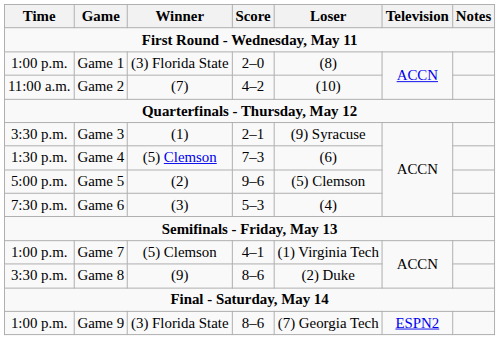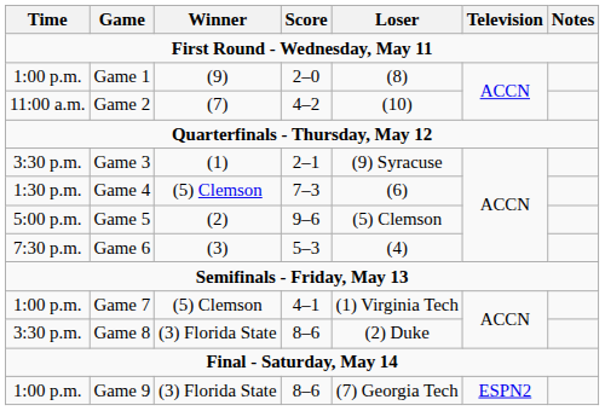 <table class="wikitable">
 <tr>
 <th>Time</th>
 <th>Game</th>
 <th>Winner</th>
 <th>Score</th>
 <th>Loser</th>
 <th>Television</th>
 <th>Notes</th>
 </tr>
 <tr align=center>
 <td colspan=7><strong>First Round - Wednesday, May 11</strong></td>
 </tr>
 <tr align=center>
 <td>1:00 p.m.</td>
 <td>Game 1</td>
-<td>(3) Florida State</td>
+<td>(9) </td>
 <td>2–0</td>
 <td>(8) </td>
 <td rowspan=2><a href='#'>ACCN</a></td>
 <td></td>
 </tr>
 <tr align=center>
 <td>11:00 a.m.</td>
 <td>Game 2</td>
 <td>(7) </td>
 <td>4–2</td>
 <td>(10) </td>
 <td></td>
 </tr>
 <tr align=center>
 <td colspan=7><strong>Quarterfinals - Thursday, May 12</strong></td>
 </tr>
 <tr align=center>
 <td>3:30 p.m.</td>
 <td>Game 3</td>
 <td>(1) </td>
 <td>2–1</td>
 <td>(9) Syracuse</td>
 <td rowspan=4>ACCN</td>
 <td></td>
 </tr>
 <tr align=center>
 <td>1:30 p.m.</td>
 <td>Game 4</td>
 <td>(5) <a href='#'>Clemson</a></td>
 <td>7–3</td>
 <td>(6) </td>
 <td></td>
 </tr>
 <tr align=center>
 <td>5:00 p.m.</td>
 <td>Game 5</td>
 <td>(2) </td>
 <td>9–6</td>
 <td>(5) Clemson</td>
 <td></td>
 </tr>
 <tr align=center>
 <td>7:30 p.m.</td>
 <td>Game 6</td>
 <td>(3) </td>
 <td>5–3</td>
 <td>(4) </td>
 <td></td>
 </tr>
 <tr align=center>
 <td colspan=7><strong>Semifinals - Friday, May 13</strong></td>
 </tr>
 <tr align=center>
 <td>1:00 p.m.</td>
 <td>Game 7</td>
 <td>(5) Clemson</td>
 <td>4–1</td>
 <td>(1) Virginia Tech</td>
 <td rowspan=2>ACCN</td>
 <td></td>
 </tr>
 <tr align=center>
 <td>3:30 p.m.</td>
 <td>Game 8</td>
-<td>(9) </td>
+<td>(3) Florida State</td>
 <td>8–6</td>
 <td>(2) Duke</td>
 <td></td>
 </tr>
 <tr align=center>
 <td colspan=7><strong>Final - Saturday, May 14</strong></td>
 </tr>
 <tr align=center>
 <td>1:00 p.m.</td>
 <td>Game 9</td>
 <td>(3) Florida State</td>
 <td>8–6</td>
 <td>(7) Georgia Tech</td>
 <td><a href='#'>ESPN2</a></td>
 <td></td>
 </tr>
 </table>
